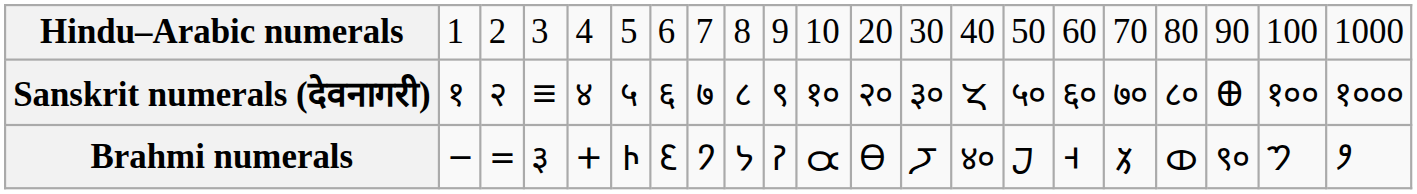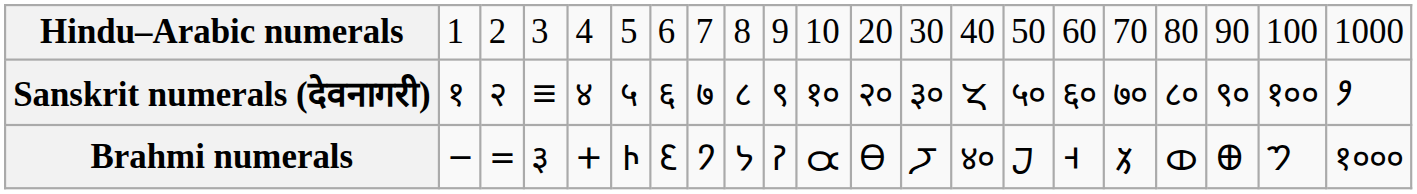 <table class="wikitable">
 <tr>
 <th>Hindu–Arabic numerals</th>
 <td>1</td>
 <td>2</td>
 <td>3</td>
 <td>4</td>
 <td>5</td>
 <td>6</td>
 <td>7</td>
 <td>8</td>
 <td>9</td>
 <td>10</td>
 <td>20</td>
 <td>30</td>
 <td>40</td>
 <td>50</td>
 <td>60</td>
 <td>70</td>
 <td>80</td>
 <td>90</td>
 <td>100</td>
 <td>1000</td>
 </tr>
 <tr>
 <th>Sanskrit numerals (देवनागरी)</th>
 <td>१</td>
 <td>२</td>
 <td>𑁔</td>
 <td>४</td>
 <td>५</td>
 <td>६</td>
 <td>७</td>
 <td>८</td>
 <td>९</td>
 <td>१०</td>
 <td>२०</td>
 <td>३०</td>
 <td>𑁞</td>
 <td>५०</td>
 <td>६०</td>
 <td>७०</td>
 <td>८०</td>
-<td>𑁣</td>
+<td>९०</td>
 <td>१००</td>
-<td>१०००</td>
+<td>𑁥</td>
 </tr>
 <tr>
 <th>Brahmi numerals</th>
 <td>𑁒</td>
 <td>𑁓</td>
 <td>३</td>
 <td>𑁕</td>
 <td>𑁖</td>
 <td>𑁗</td>
 <td>𑁘</td>
 <td>𑁙</td>
 <td>𑁚</td>
 <td>𑁛</td>
 <td>𑁜</td>
 <td>𑁝</td>
 <td>४०</td>
 <td>𑁟</td>
 <td>𑁠</td>
 <td>𑁡</td>
 <td>𑁢</td>
-<td>९०</td>
+<td>𑁣</td>
 <td>𑁤</td>
-<td>𑁥</td>
+<td>१०००</td>
 </tr>
 </table>
